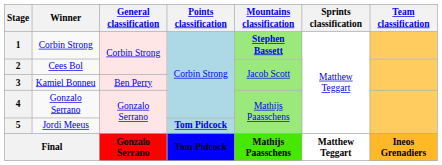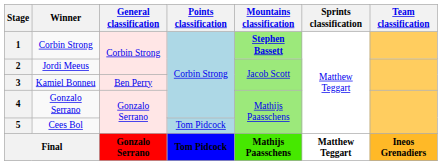 <table class="wikitable" style="text-align: center; font-size:smaller;">
 <tr style="background:#efefef;">
 <th style="width:2%;">Stage</th>
 <th style="width:14%;">Winner</th>
 <th style="width:14%;"><a href='#'>General classification</a><br></th>
 <th style="width:14%;"><a href='#'>Points classification</a><br></th>
 <th style="width:14%;"><a href='#'>Mountains classification</a><br></th>
 <th style="width:14%;">Sprints classification<br></th>
 <th style="width:14%;"><a href='#'>Team classification</a></th>
 </tr>
 <tr>
 <th>1</th>
 <td><a href='#'>Corbin Strong</a></td>
 <td style="background:#FFE6E6;" rowspan="2"><a href='#'>Corbin Strong</a></td>
 <td style="background:lightblue;" rowspan="4"><a href='#'>Corbin Strong</a></td>
 <td style="background:#9CE97B;"><strong><a href='#'>Stephen Bassett</a></strong></td>
 <td style="background:white;" rowspan="5"><a href='#'>Matthew Teggart</a></td>
 <td style="background:#FFCD5F;"></td>
 </tr>
 <tr>
 <th>2</th>
-<td><a href='#'>Cees Bol</a></td>
+<td><a href='#'>Jordi Meeus</a></td>
 <td style="background:#9CE97B;" rowspan="2"><a href='#'>Jacob Scott</a></td>
 <td style="background:#FFCD5F;" rowspan="2"></td>
 </tr>
 <tr>
 <th>3</th>
 <td><a href='#'>Kamiel Bonneu</a></td>
 <td style="background:#FFE6E6;"><a href='#'>Ben Perry</a></td>
 </tr>
 <tr>
 <th>4</th>
 <td><a href='#'>Gonzalo Serrano</a></td>
 <td style="background:#FFE6E6;" rowspan="2"><a href='#'>Gonzalo Serrano</a></td>
 <td style="background:#9CE97B;" rowspan="2"><a href='#'>Mathijs Paasschens</a></td>
 <td style="background:#FFCD5F;" rowspan="2"></td>
 </tr>
 <tr>
 <th>5</th>
-<td><a href='#'>Jordi Meeus</a></td>
-<td style="background:lightblue;"><strong><a href='#'>Tom Pidcock</a></strong></td>
+<td><a href='#'>Cees Bol</a></td>
+<td style="background:lightblue;"><a href='#'>Tom Pidcock</a></td>
 </tr>
 <tr>
 <th colspan="2">Final</th>
 <th style="background:red;">Gonzalo Serrano</th>
 <th style="background:blue;">Tom Pidcock</th>
 <th style="background:#46E800;">Mathijs Paasschens</th>
 <th style="background:white;">Matthew Teggart</th>
 <th style="background:#FFB927;">Ineos Grenadiers</th>
 </tr>
 </table>
